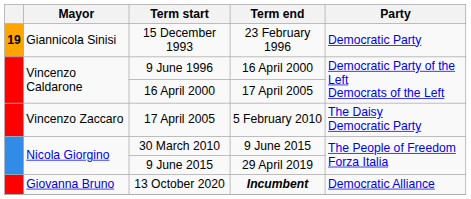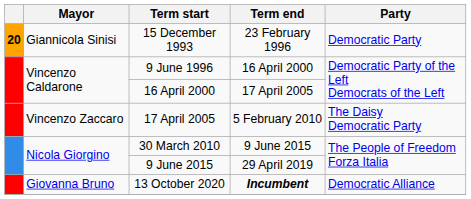 <table class="wikitable">
 <tr>
 <th class=unsortable> </th>
 <th>Mayor</th>
 <th>Term start</th>
 <th>Term end</th>
 <th>Party</th>
 </tr>
 <tr>
-<th style="background:#FFA500;">19</th>
+<th style="background:#FFA500;">20</th>
 <td>Giannicola Sinisi</td>
 <td align=center>15 December 1993</td>
 <td align=center>23 February 1996</td>
 <td><a href='#'>Democratic Party</a></td>
 </tr>
 <tr>
 <th rowspan=2 style="background:#FF0000;"></th>
 <td rowspan=2>Vincenzo Caldarone</td>
 <td align=center>9 June 1996</td>
 <td align=center>16 April 2000</td>
 <td rowspan=2><a href='#'>Democratic Party of the Left</a><br><a href='#'>Democrats of the Left</a></td>
 </tr>
 <tr>
 <td align=center>16 April 2000</td>
 <td align=center>17 April 2005</td>
 </tr>
 <tr>
 <th style="background:#FF0000;"></th>
 <td>Vincenzo Zaccaro</td>
 <td align=center>17 April 2005</td>
 <td align=center>5 February 2010</td>
 <td><a href='#'>The Daisy</a><br><a href='#'>Democratic Party</a></td>
 </tr>
 <tr>
 <th rowspan=2 style="background:#318CE7;"></th>
 <td rowspan=2><a href='#'>Nicola Giorgino</a></td>
 <td align=center>30 March 2010</td>
 <td align=center>9 June 2015</td>
 <td rowspan=2><a href='#'>The People of Freedom</a><br><a href='#'>Forza Italia</a></td>
 </tr>
 <tr>
 <td align=center>9 June 2015</td>
 <td align=center>29 April 2019</td>
 </tr>
 <tr>
 <th style="background:#FF0000;"></th>
 <td><a href='#'>Giovanna Bruno</a></td>
 <td align=center>13 October 2020</td>
 <td align=center><strong><em>Incumbent</em></strong></td>
 <td><a href='#'>Democratic Alliance</a></td>
 </tr>
 <tr>
 </tr>
 </table>
